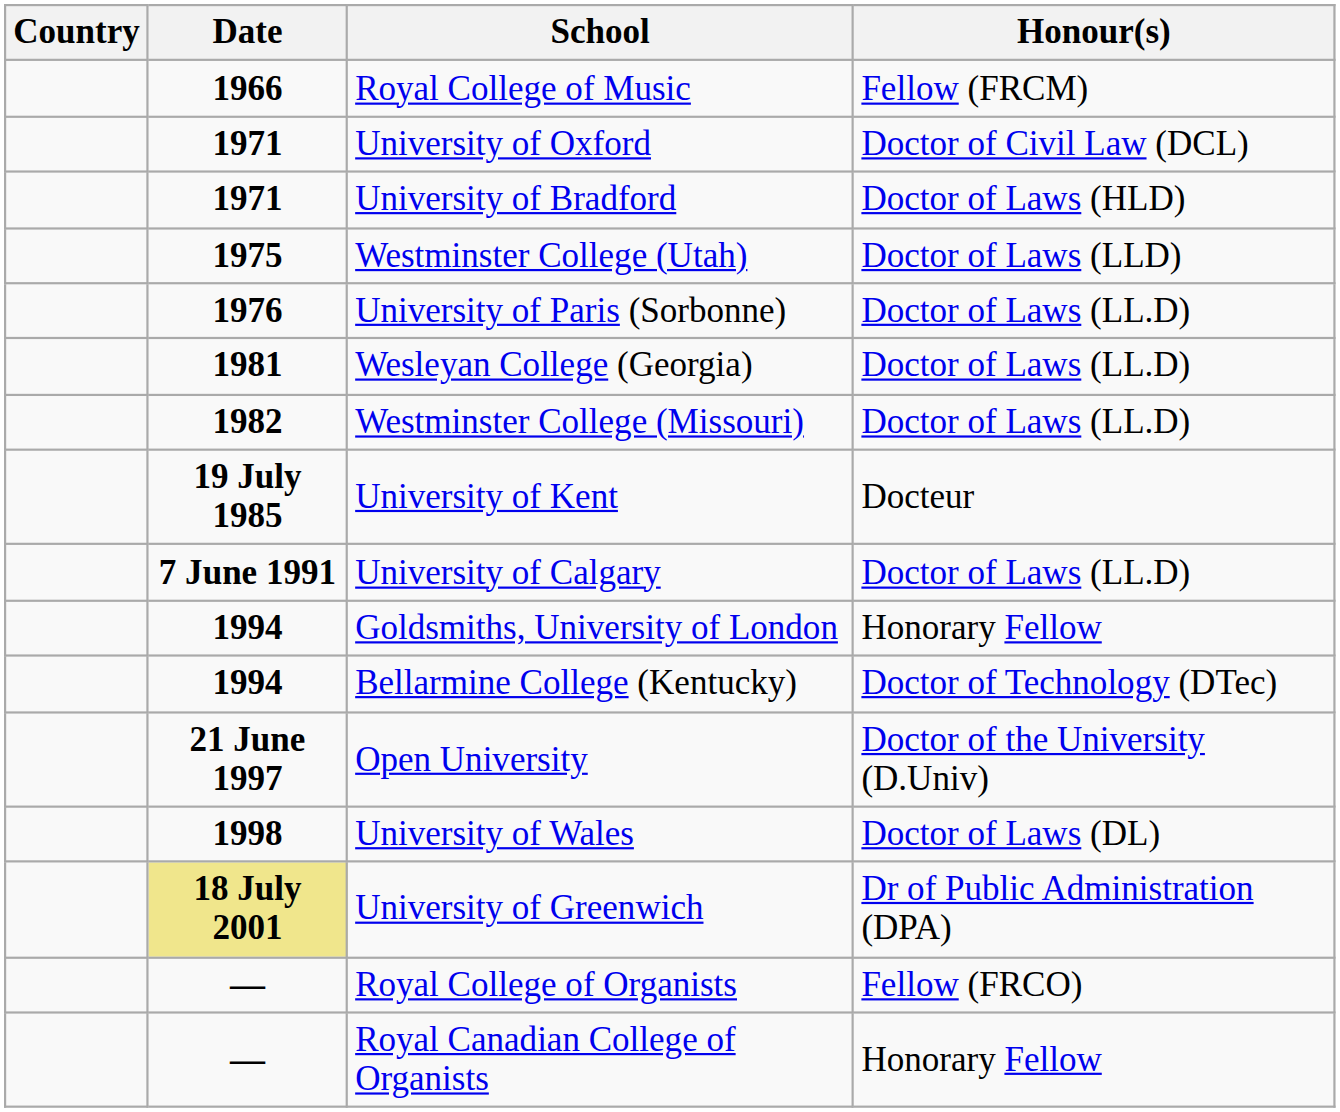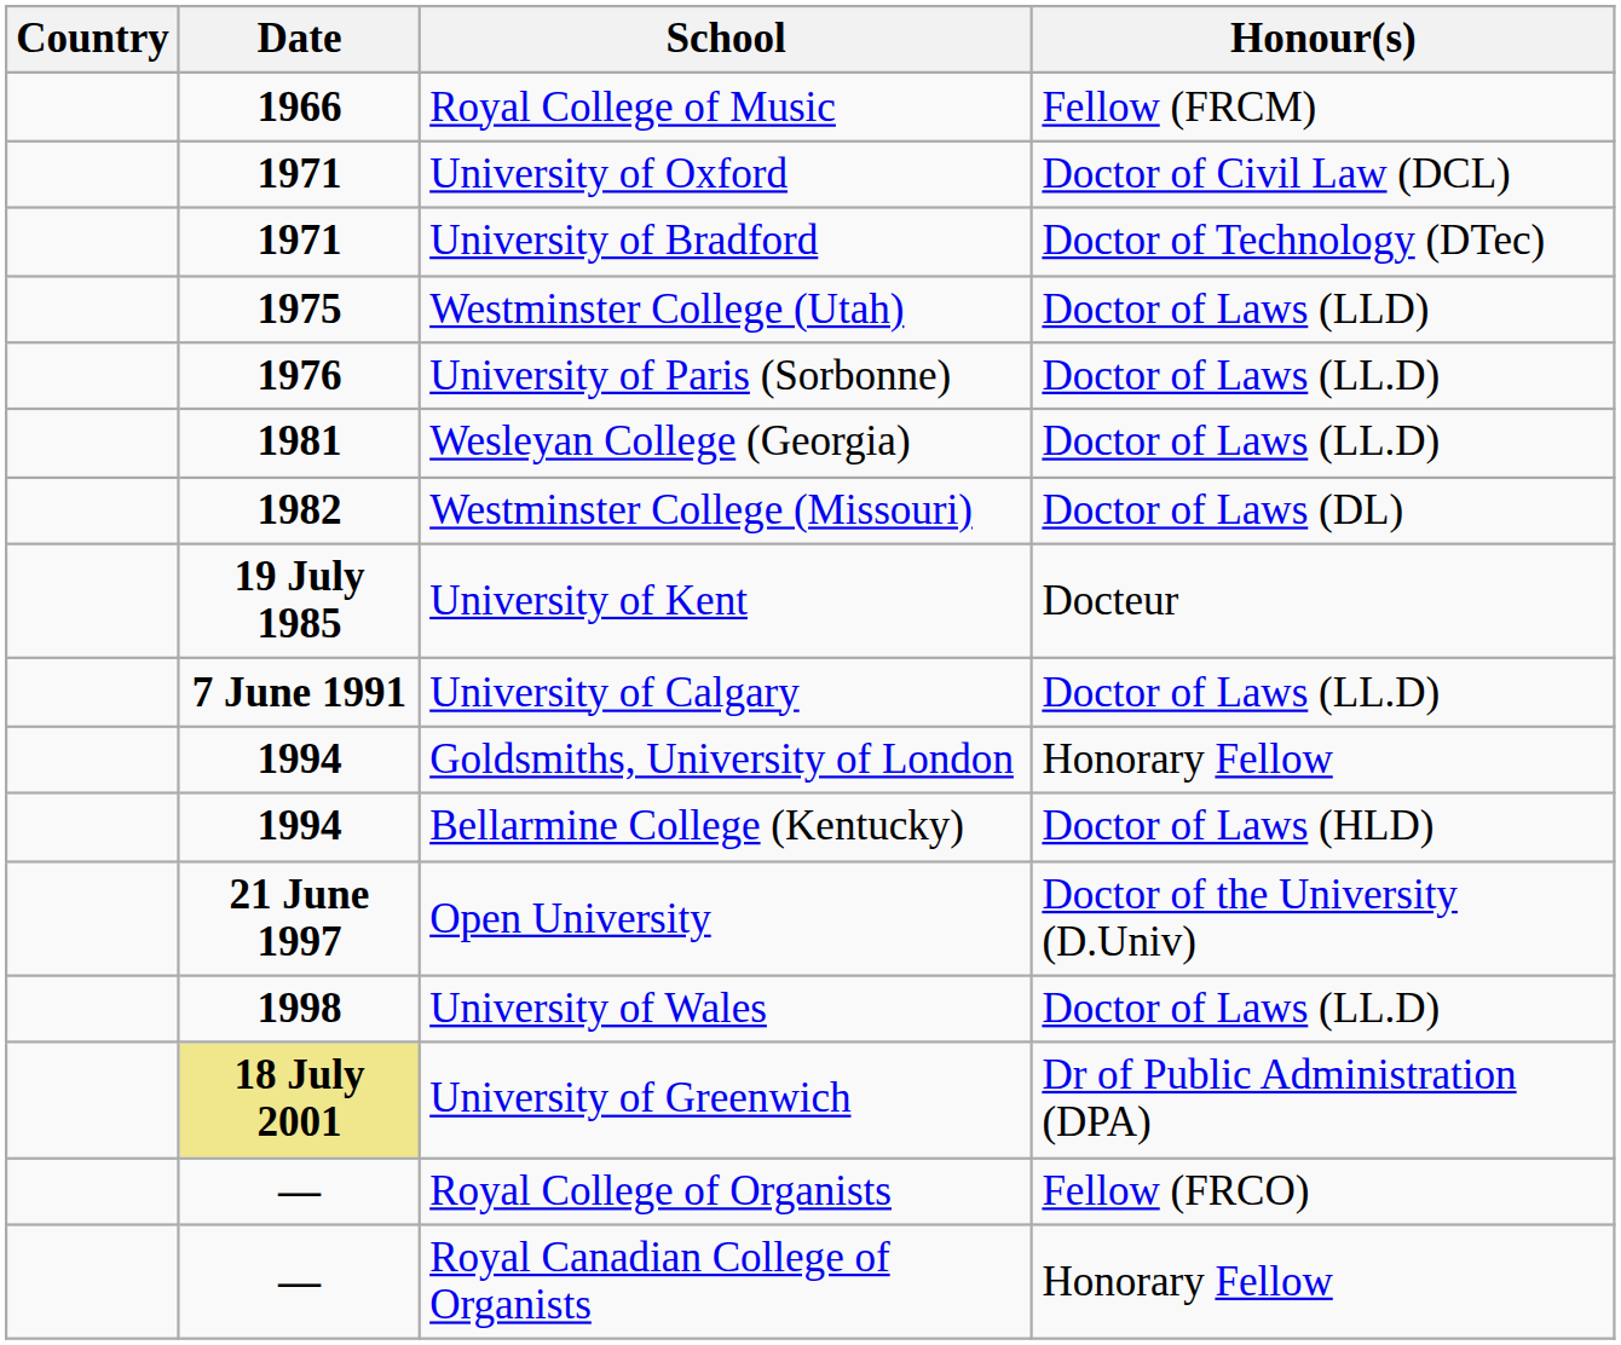 <table class="wikitable">
 <tr>
 <th>Country</th>
 <th>Date</th>
 <th>School</th>
 <th>Honour(s)</th>
 </tr>
 <tr>
 <td></td>
 <td align=center><strong>1966</strong></td>
 <td><a href='#'>Royal College of Music</a></td>
 <td><a href='#'>Fellow</a> (FRCM)</td>
 </tr>
 <tr>
 <td></td>
 <td align=center><strong>1971</strong></td>
 <td><a href='#'>University of Oxford</a></td>
 <td><a href='#'>Doctor of Civil Law</a> (DCL)</td>
 </tr>
 <tr>
 <td></td>
 <td align=center><strong>1971</strong></td>
 <td><a href='#'>University of Bradford</a></td>
-<td><a href='#'>Doctor of Laws</a> (HLD)</td>
+<td><a href='#'>Doctor of Technology</a> (DTec)</td>
 </tr>
 <tr>
 <td></td>
 <td align=center><strong>1975</strong></td>
 <td><a href='#'>Westminster College (Utah)</a></td>
 <td><a href='#'>Doctor of Laws</a> (LLD)</td>
 </tr>
 <tr>
 <td></td>
 <td align=center><strong>1976</strong></td>
 <td><a href='#'>University of Paris</a> (Sorbonne)</td>
 <td><a href='#'>Doctor of Laws</a> (LL.D)</td>
 </tr>
 <tr>
 <td></td>
 <td align=center><strong>1981</strong></td>
 <td><a href='#'>Wesleyan College</a> (Georgia)</td>
 <td><a href='#'>Doctor of Laws</a> (LL.D)</td>
 </tr>
 <tr>
 <td></td>
 <td align=center><strong>1982</strong></td>
 <td><a href='#'>Westminster College (Missouri)</a></td>
-<td><a href='#'>Doctor of Laws</a> (LL.D)</td>
+<td><a href='#'>Doctor of Laws</a> (DL)</td>
 </tr>
 <tr>
 <td></td>
 <td align=center><strong>19 July 1985</strong></td>
 <td><a href='#'>University of Kent</a></td>
 <td>Docteur</td>
 </tr>
 <tr>
 <td></td>
 <td align=center><strong>7 June 1991</strong></td>
 <td><a href='#'>University of Calgary</a></td>
 <td><a href='#'>Doctor of Laws</a> (LL.D)</td>
 </tr>
 <tr>
 <td></td>
 <td align=center><strong>1994</strong></td>
 <td><a href='#'>Goldsmiths, University of London</a></td>
 <td>Honorary <a href='#'>Fellow</a></td>
 </tr>
 <tr>
 <td></td>
 <td align=center><strong>1994</strong></td>
 <td><a href='#'>Bellarmine College</a> (Kentucky)</td>
-<td><a href='#'>Doctor of Technology</a> (DTec)</td>
+<td><a href='#'>Doctor of Laws</a> (HLD)</td>
 </tr>
 <tr>
 <td></td>
 <td align=center><strong>21 June 1997</strong></td>
 <td><a href='#'>Open University</a></td>
 <td><a href='#'>Doctor of the University</a> (D.Univ)</td>
 </tr>
 <tr>
 <td></td>
 <td align=center><strong>1998</strong></td>
 <td><a href='#'>University of Wales</a></td>
-<td><a href='#'>Doctor of Laws</a> (DL)</td>
+<td><a href='#'>Doctor of Laws</a> (LL.D)</td>
 </tr>
 <tr>
 <td></td>
 <td align=center style="background: khaki;"><strong>18 July 2001</strong></td>
 <td><a href='#'>University of Greenwich</a></td>
 <td><a href='#'>Dr of Public Administration</a> (DPA)</td>
 </tr>
 <tr>
 <td></td>
 <td align=center><strong>—</strong></td>
 <td><a href='#'>Royal College of Organists</a></td>
 <td><a href='#'>Fellow</a> (FRCO)</td>
 </tr>
 <tr>
 <td></td>
 <td align=center><strong>—</strong></td>
 <td><a href='#'>Royal Canadian College of Organists</a></td>
 <td>Honorary <a href='#'>Fellow</a></td>
 </tr>
 </table>
